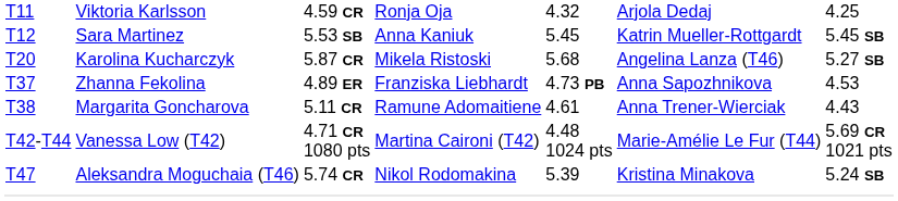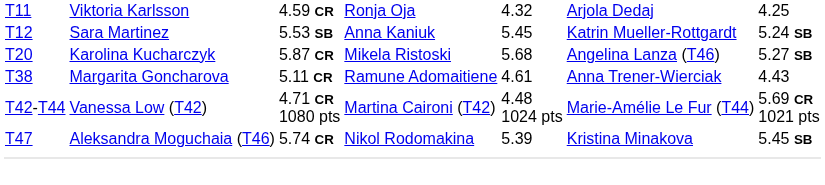 <table>
 <tr>
 <td><a href='#'>T11</a></td>
 <td><a href='#'>Viktoria Karlsson</a> <br></td>
 <td>4.59 <small><strong>CR</strong></small></td>
 <td><a href='#'>Ronja Oja</a><br></td>
 <td>4.32</td>
 <td><a href='#'>Arjola Dedaj</a> <br></td>
 <td>4.25</td>
 </tr>
 <tr>
 <td><a href='#'>T12</a></td>
 <td><a href='#'>Sara Martinez</a> <br></td>
 <td>5.53 <small><strong>SB</strong></small></td>
 <td><a href='#'>Anna Kaniuk</a><br></td>
 <td>5.45</td>
 <td><a href='#'>Katrin Mueller-Rottgardt</a> <br></td>
-<td>5.45 <small><strong>SB</strong></small></td>
+<td>5.24 <small><strong>SB</strong></small></td>
 </tr>
 <tr>
 <td><a href='#'>T20</a></td>
 <td><a href='#'>Karolina Kucharczyk</a> <br></td>
 <td>5.87 <small><strong>CR</strong></small></td>
 <td><a href='#'>Mikela Ristoski</a><br></td>
 <td>5.68</td>
 <td><a href='#'>Angelina Lanza</a> (<a href='#'>T46</a>)<br></td>
 <td>5.27 <small><strong>SB</strong></small></td>
-</tr>
-<tr>
-<td><a href='#'>T37</a></td>
-<td><a href='#'>Zhanna Fekolina</a> <br></td>
-<td>4.89 <small><strong>ER</strong></small></td>
-<td><a href='#'>Franziska Liebhardt</a><br></td>
-<td>4.73 <small><strong>PB</strong></small></td>
-<td><a href='#'>Anna Sapozhnikova</a> <br></td>
-<td>4.53</td>
 </tr>
 <tr>
 <td><a href='#'>T38</a></td>
 <td><a href='#'>Margarita Goncharova</a> <br></td>
 <td>5.11 <small><strong>CR</strong></small></td>
 <td><a href='#'>Ramune Adomaitiene</a><br></td>
 <td>4.61</td>
 <td><a href='#'>Anna Trener-Wierciak</a> <br></td>
 <td>4.43</td>
 </tr>
 <tr>
 <td><a href='#'>T42</a>-<a href='#'>T44</a></td>
 <td><a href='#'>Vanessa Low</a> (<a href='#'>T42</a>)<br></td>
 <td>4.71 <small><strong>CR</strong></small><br>1080 pts</td>
 <td><a href='#'>Martina Caironi</a> (<a href='#'>T42</a>)<br></td>
 <td>4.48<br>1024 pts</td>
 <td><a href='#'>Marie-Amélie Le Fur</a> (<a href='#'>T44</a>)<br></td>
 <td>5.69 <small><strong>CR</strong></small><br>1021 pts</td>
 </tr>
 <tr>
 <td><a href='#'>T47</a></td>
 <td><a href='#'>Aleksandra Moguchaia</a> (<a href='#'>T46</a>)<br></td>
 <td>5.74 <small><strong>CR</strong></small></td>
 <td><a href='#'>Nikol Rodomakina</a><br></td>
 <td>5.39</td>
 <td><a href='#'>Kristina Minakova</a> <br></td>
-<td>5.24 <small><strong>SB</strong></small></td>
+<td>5.45 <small><strong>SB</strong></small></td>
 </tr>
 <tr>
 <td colspan=7></td>
 </tr>
 <tr>
 </tr>
 <tr bgcolor= e8e8e8>
 <td colspan=7></td>
 </tr>
 </table>
